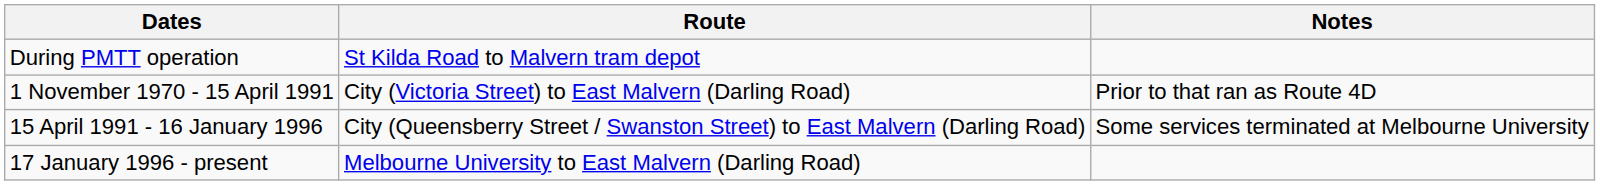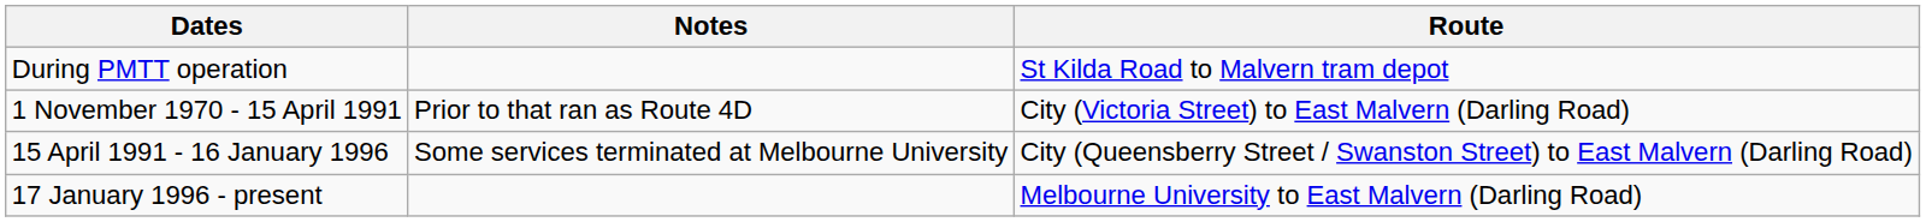 <table class="wikitable sortable">
 <tr>
 <th>Dates</th>
+<th>Notes</th>
 <th>Route</th>
-<th>Notes</th>
 </tr>
 <tr>
 <td>During <a href='#'>PMTT</a> operation</td>
+<td></td>
 <td><a href='#'>St Kilda Road</a> to <a href='#'>Malvern tram depot</a></td>
-<td></td>
 </tr>
 <tr>
 <td>1 November 1970 - 15 April 1991</td>
+<td>Prior to that ran as Route 4D</td>
 <td>City (<a href='#'>Victoria Street</a>) to <a href='#'>East Malvern</a> (Darling Road)</td>
-<td>Prior to that ran as Route 4D</td>
 </tr>
 <tr>
 <td>15 April 1991 - 16 January 1996</td>
+<td>Some services terminated at Melbourne University</td>
 <td>City (Queensberry Street / <a href='#'>Swanston Street</a>) to <a href='#'>East Malvern</a> (Darling Road)</td>
-<td>Some services terminated at Melbourne University</td>
 </tr>
 <tr>
 <td>17 January 1996 - present</td>
+<td></td>
 <td><a href='#'>Melbourne University</a> to <a href='#'>East Malvern</a> (Darling Road)</td>
-<td></td>
 </tr>
 </table>
